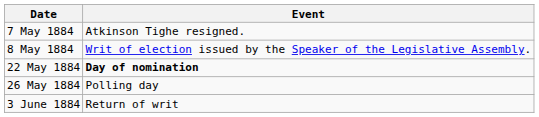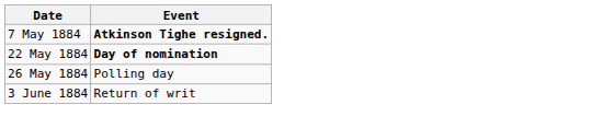 <table class="wikitable">
 <tr>
 <th>Date</th>
 <th>Event</th>
 </tr>
 <tr>
 <td>7 May 1884</td>
-<td>Atkinson Tighe resigned.</td>
-</tr>
-<tr>
-<td>8 May 1884</td>
-<td><a href='#'>Writ of election</a> issued by the <a href='#'>Speaker of the Legislative Assembly</a>.</td>
+<td><strong>Atkinson Tighe resigned.</strong></td>
 </tr>
 <tr>
 <td>22 May 1884</td>
 <td><strong>Day of nomination</strong></td>
 </tr>
 <tr>
 <td>26 May 1884</td>
 <td>Polling day</td>
 </tr>
 <tr>
 <td>3 June 1884</td>
 <td>Return of writ</td>
 </tr>
 </table>
